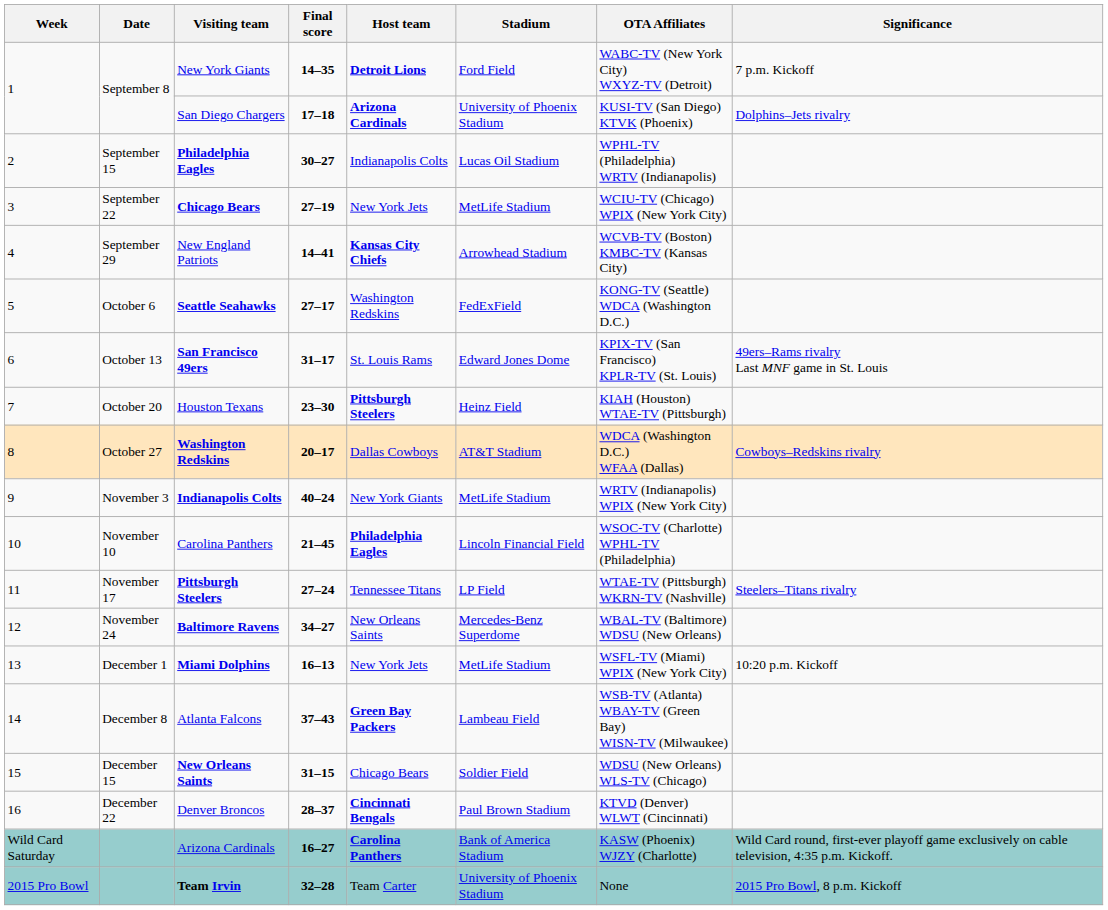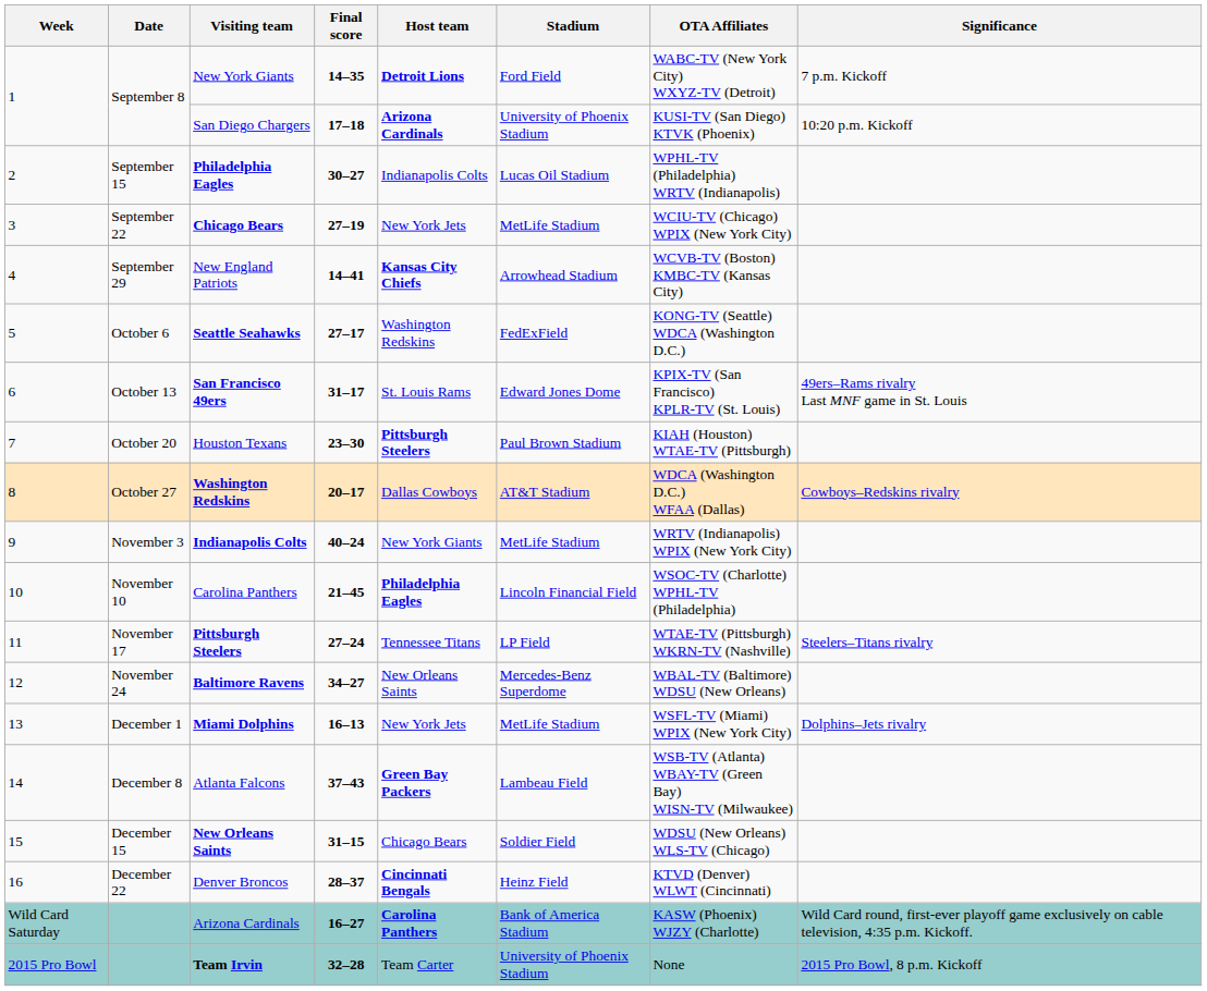 <table class="wikitable" style="font-size: 95%;">
 <tr>
 <th>Week</th>
 <th>Date</th>
 <th>Visiting team</th>
 <th>Final score</th>
 <th>Host team</th>
 <th>Stadium</th>
 <th>OTA Affiliates</th>
 <th>Significance</th>
 </tr>
 <tr>
 <td rowspan="2">1</td>
 <td rowspan="2">September 8</td>
 <td><a href='#'>New York Giants</a></td>
 <td align=center><strong>14–35</strong></td>
 <td><strong><a href='#'>Detroit Lions</a></strong></td>
 <td><a href='#'>Ford Field</a></td>
 <td><a href='#'>WABC-TV</a> (New York City)<br><a href='#'>WXYZ-TV</a> (Detroit)</td>
 <td>7 p.m. Kickoff</td>
 </tr>
 <tr>
 <td><a href='#'>San Diego Chargers</a></td>
 <td align=Center><strong>17–18</strong></td>
 <td><strong><a href='#'>Arizona Cardinals</a></strong></td>
 <td><a href='#'>University of Phoenix Stadium</a></td>
 <td><a href='#'>KUSI-TV</a> (San Diego)<br><a href='#'>KTVK</a> (Phoenix)</td>
-<td><a href='#'>Dolphins–Jets rivalry</a></td>
+<td>10:20 p.m. Kickoff</td>
 </tr>
 <tr>
 <td>2</td>
 <td>September 15</td>
 <td><strong><a href='#'>Philadelphia Eagles</a></strong></td>
 <td align=center><strong>30–27</strong></td>
 <td><a href='#'>Indianapolis Colts</a></td>
 <td><a href='#'>Lucas Oil Stadium</a></td>
 <td><a href='#'>WPHL-TV</a> (Philadelphia)<br><a href='#'>WRTV</a> (Indianapolis)</td>
 <td></td>
 </tr>
 <tr>
 <td>3</td>
 <td>September 22</td>
 <td><strong><a href='#'>Chicago Bears</a></strong></td>
 <td align=center><strong>27–19</strong></td>
 <td><a href='#'>New York Jets</a></td>
 <td><a href='#'>MetLife Stadium</a></td>
 <td><a href='#'>WCIU-TV</a> (Chicago)<br><a href='#'>WPIX</a> (New York City)</td>
 <td></td>
 </tr>
 <tr>
 <td>4</td>
 <td>September 29</td>
 <td><a href='#'>New England Patriots</a></td>
 <td align=center><strong>14–41</strong></td>
 <td><strong><a href='#'>Kansas City Chiefs</a></strong></td>
 <td><a href='#'>Arrowhead Stadium</a></td>
 <td><a href='#'>WCVB-TV</a> (Boston)<br><a href='#'>KMBC-TV</a> (Kansas City)</td>
 <td></td>
 </tr>
 <tr>
 <td>5</td>
 <td>October 6</td>
 <td><strong><a href='#'>Seattle Seahawks</a></strong></td>
 <td align=center><strong>27–17</strong></td>
 <td><a href='#'>Washington Redskins</a></td>
 <td><a href='#'>FedExField</a></td>
 <td><a href='#'>KONG-TV</a> (Seattle)<br><a href='#'>WDCA</a> (Washington D.C.)</td>
 <td></td>
 </tr>
 <tr>
 <td>6</td>
 <td>October 13</td>
 <td><strong><a href='#'>San Francisco 49ers</a></strong></td>
 <td align=center><strong>31–17</strong></td>
 <td><a href='#'>St. Louis Rams</a></td>
 <td><a href='#'>Edward Jones Dome</a></td>
 <td><a href='#'>KPIX-TV</a> (San Francisco)<br><a href='#'>KPLR-TV</a> (St. Louis)</td>
 <td><a href='#'>49ers–Rams rivalry</a> <br> Last <em>MNF</em> game in St. Louis</td>
 </tr>
 <tr>
 <td>7</td>
 <td>October 20</td>
 <td><a href='#'>Houston Texans</a></td>
 <td align=center><strong>23–30</strong></td>
 <td><strong><a href='#'>Pittsburgh Steelers</a></strong></td>
-<td><a href='#'>Heinz Field</a></td>
+<td><a href='#'>Paul Brown Stadium</a></td>
 <td><a href='#'>KIAH</a> (Houston)<br><a href='#'>WTAE-TV</a> (Pittsburgh)</td>
 <td></td>
 </tr>
 <tr bgcolor="#FFE6BD">
 <td>8</td>
 <td>October 27</td>
 <td><strong><a href='#'>Washington Redskins</a></strong></td>
 <td align=center><strong>20–17</strong></td>
 <td><a href='#'>Dallas Cowboys</a></td>
 <td><a href='#'>AT&T Stadium</a></td>
 <td><a href='#'>WDCA</a> (Washington D.C.)<br><a href='#'>WFAA</a> (Dallas)</td>
 <td><a href='#'>Cowboys–Redskins rivalry</a></td>
 </tr>
 <tr>
 <td>9</td>
 <td>November 3</td>
 <td><strong><a href='#'>Indianapolis Colts</a></strong></td>
 <td align=center><strong>40–24</strong></td>
 <td><a href='#'>New York Giants</a></td>
 <td><a href='#'>MetLife Stadium</a></td>
 <td><a href='#'>WRTV</a> (Indianapolis)<br><a href='#'>WPIX</a> (New York City)</td>
 <td></td>
 </tr>
 <tr>
 <td>10</td>
 <td>November 10</td>
 <td><a href='#'>Carolina Panthers</a></td>
 <td align=center><strong>21–45</strong></td>
 <td><strong><a href='#'>Philadelphia Eagles</a></strong></td>
 <td><a href='#'>Lincoln Financial Field</a></td>
 <td><a href='#'>WSOC-TV</a> (Charlotte)<br><a href='#'>WPHL-TV</a> (Philadelphia)</td>
 <td></td>
 </tr>
 <tr>
 <td>11</td>
 <td>November 17</td>
 <td><strong><a href='#'>Pittsburgh Steelers</a></strong></td>
 <td align=center><strong>27–24</strong></td>
 <td><a href='#'>Tennessee Titans</a></td>
 <td><a href='#'>LP Field</a></td>
 <td><a href='#'>WTAE-TV</a> (Pittsburgh)<br><a href='#'>WKRN-TV</a> (Nashville)</td>
 <td><a href='#'>Steelers–Titans rivalry</a></td>
 </tr>
 <tr>
 <td>12</td>
 <td>November 24</td>
 <td><strong><a href='#'>Baltimore Ravens</a></strong></td>
 <td align=center><strong>34–27</strong></td>
 <td><a href='#'>New Orleans Saints</a></td>
 <td><a href='#'>Mercedes-Benz Superdome</a></td>
 <td><a href='#'>WBAL-TV</a> (Baltimore)<br><a href='#'>WDSU</a> (New Orleans)</td>
 <td></td>
 </tr>
 <tr>
 <td>13</td>
 <td>December 1</td>
 <td><strong><a href='#'>Miami Dolphins</a></strong></td>
 <td align=center><strong>16–13</strong></td>
 <td><a href='#'>New York Jets</a></td>
 <td><a href='#'>MetLife Stadium</a></td>
 <td><a href='#'>WSFL-TV</a> (Miami)<br><a href='#'>WPIX</a> (New York City)</td>
-<td>10:20 p.m. Kickoff</td>
+<td><a href='#'>Dolphins–Jets rivalry</a></td>
 </tr>
 <tr>
 <td>14</td>
 <td>December 8</td>
 <td><a href='#'>Atlanta Falcons</a></td>
 <td align=center><strong>37–43</strong></td>
 <td><strong><a href='#'>Green Bay Packers</a></strong></td>
 <td><a href='#'>Lambeau Field</a></td>
 <td><a href='#'>WSB-TV</a> (Atlanta)<br><a href='#'>WBAY-TV</a> (Green Bay)<br><a href='#'>WISN-TV</a> (Milwaukee)</td>
 <td></td>
 </tr>
 <tr>
 <td>15</td>
 <td>December 15</td>
 <td><strong><a href='#'>New Orleans Saints</a></strong></td>
 <td align=center><strong>31–15</strong></td>
 <td><a href='#'>Chicago Bears</a></td>
 <td><a href='#'>Soldier Field</a></td>
 <td><a href='#'>WDSU</a> (New Orleans)<br><a href='#'>WLS-TV</a> (Chicago)</td>
 <td></td>
 </tr>
 <tr>
 <td>16</td>
 <td>December 22</td>
 <td><a href='#'>Denver Broncos</a></td>
 <td align=center><strong>28–37</strong></td>
 <td><strong><a href='#'>Cincinnati Bengals</a></strong></td>
-<td><a href='#'>Paul Brown Stadium</a></td>
+<td><a href='#'>Heinz Field</a></td>
 <td><a href='#'>KTVD</a> (Denver)<br><a href='#'>WLWT</a> (Cincinnati)</td>
 <td></td>
 </tr>
 <tr style="background:#96cdcd;">
 <td>Wild Card Saturday</td>
 <td></td>
 <td><a href='#'>Arizona Cardinals</a></td>
 <td align=center><strong>16–27</strong></td>
 <td><strong><a href='#'>Carolina Panthers</a></strong></td>
 <td><a href='#'>Bank of America Stadium</a></td>
 <td><a href='#'>KASW</a> (Phoenix)<br><a href='#'>WJZY</a> (Charlotte)</td>
 <td>Wild Card round, first-ever playoff game exclusively on cable television, 4:35 p.m. Kickoff.</td>
 </tr>
 <tr style="background:#96cdcd;">
 <td><a href='#'>2015 Pro Bowl</a></td>
 <td></td>
 <td><strong>Team <a href='#'>Irvin</a></strong></td>
 <td align=center><strong>32–28</strong></td>
 <td>Team <a href='#'>Carter</a></td>
 <td><a href='#'>University of Phoenix Stadium</a></td>
 <td>None</td>
 <td><a href='#'>2015 Pro Bowl</a>, 8 p.m. Kickoff</td>
 </tr>
 </table>
